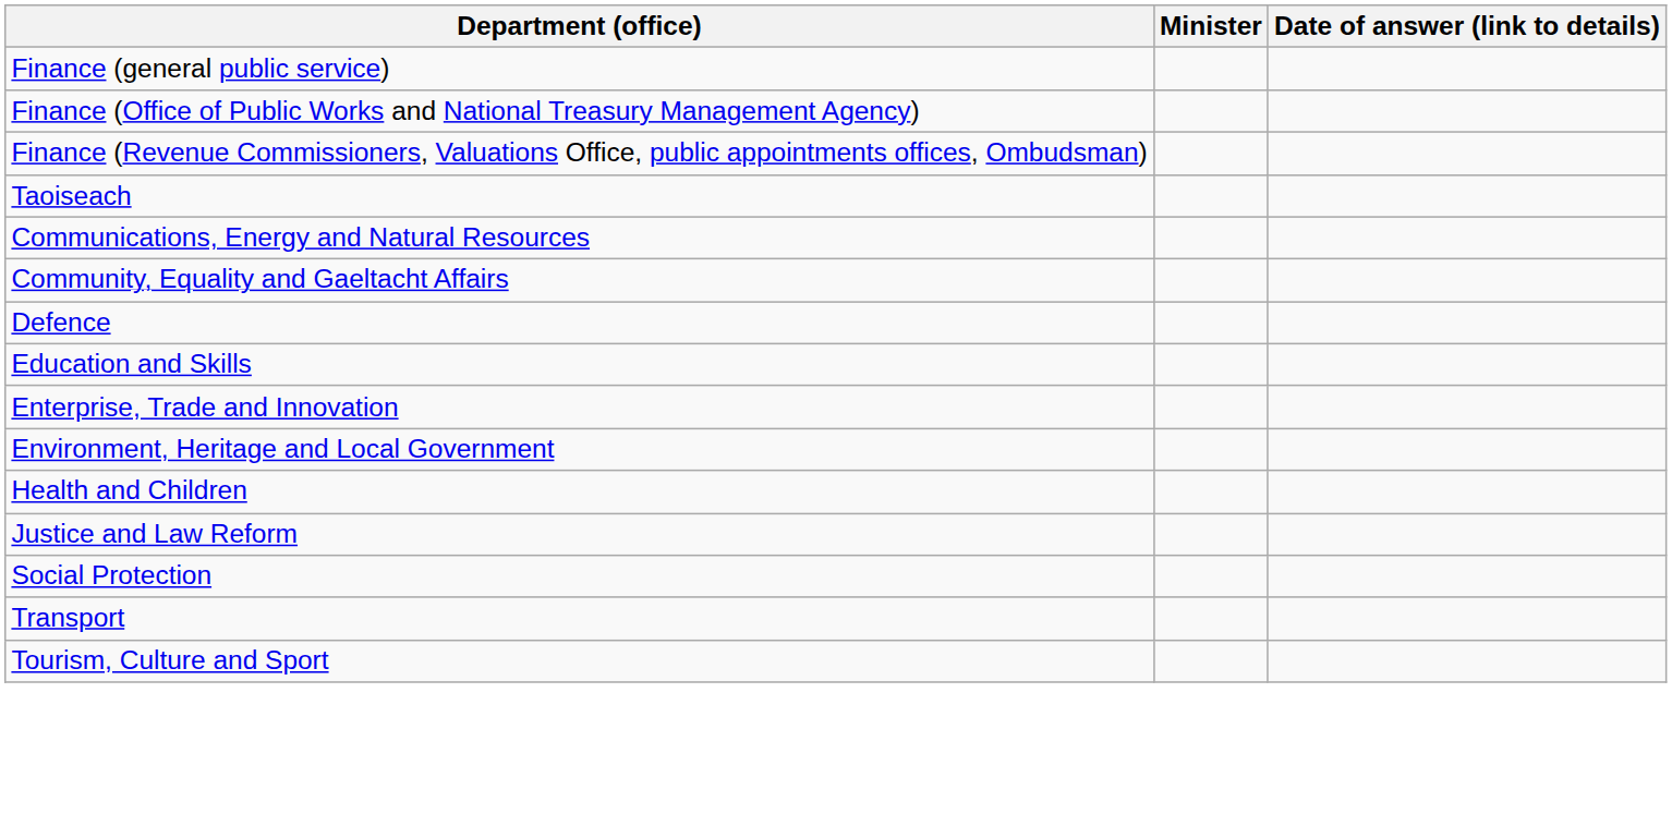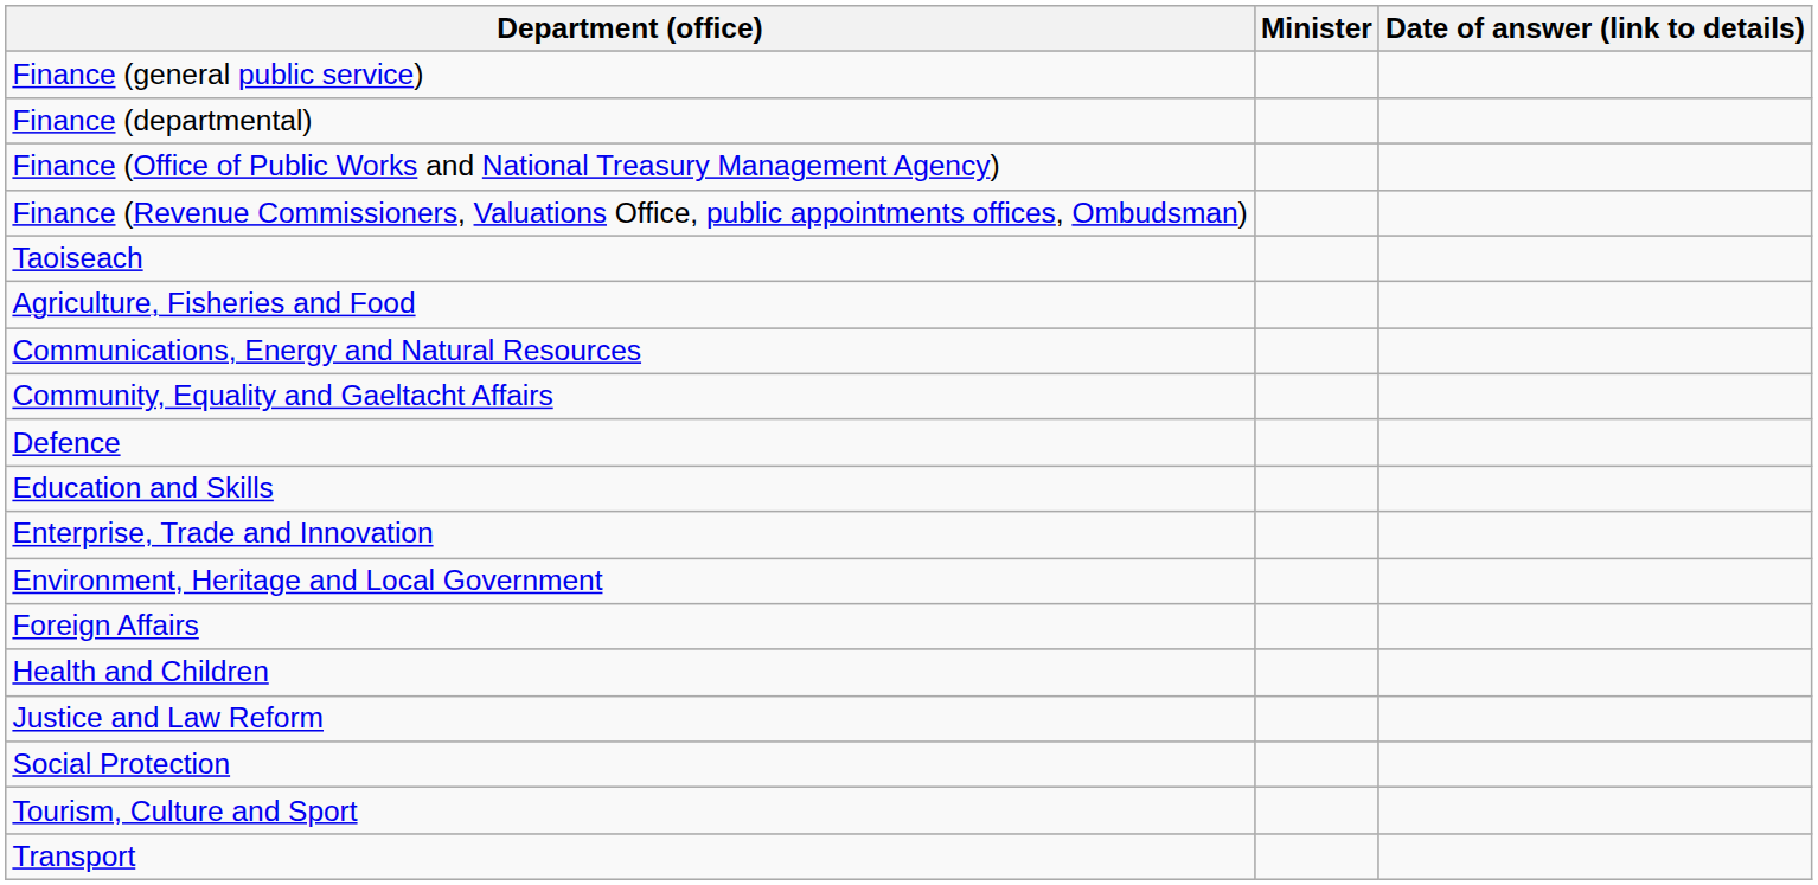 <table class="wikitable sortable">
 <tr>
 <th>Department (office)</th>
 <th>Minister</th>
 <th>Date of answer (link to details)</th>
 </tr>
 <tr>
 <td><a href='#'>Finance</a> (general <a href='#'>public service</a>)</td>
+<td></td>
+<td> </td>
+</tr>
+<tr>
+<td><a href='#'>Finance</a> (departmental)</td>
 <td></td>
 <td> </td>
 </tr>
 <tr>
 <td><a href='#'>Finance</a> (<a href='#'>Office of Public Works</a> and <a href='#'>National Treasury Management Agency</a>)</td>
 <td></td>
 <td> </td>
 </tr>
 <tr>
 <td><a href='#'>Finance</a> (<a href='#'>Revenue Commissioners</a>, <a href='#'>Valuations</a> Office, <a href='#'>public appointments offices</a>, <a href='#'>Ombudsman</a>)</td>
 <td></td>
 <td> </td>
 </tr>
 <tr>
 <td><a href='#'>Taoiseach</a></td>
+<td></td>
+<td> </td>
+</tr>
+<tr>
+<td><a href='#'>Agriculture, Fisheries and Food</a></td>
 <td></td>
 <td> </td>
 </tr>
 <tr>
 <td><a href='#'>Communications, Energy and Natural Resources</a></td>
 <td></td>
 <td> </td>
 </tr>
 <tr>
 <td><a href='#'>Community, Equality and Gaeltacht Affairs</a></td>
 <td></td>
 <td> </td>
 </tr>
 <tr>
 <td><a href='#'>Defence</a></td>
 <td></td>
 <td> </td>
 </tr>
 <tr>
 <td><a href='#'>Education and Skills</a></td>
 <td></td>
 <td> </td>
 </tr>
 <tr>
 <td><a href='#'>Enterprise, Trade and Innovation</a></td>
 <td></td>
 <td> </td>
 </tr>
 <tr>
 <td><a href='#'>Environment, Heritage and Local Government</a></td>
 <td></td>
 <td> </td>
 </tr>
 <tr>
+<td><a href='#'>Foreign Affairs</a></td>
+<td></td>
+<td> </td>
+</tr>
+<tr>
 <td><a href='#'>Health and Children</a></td>
 <td></td>
 <td> </td>
 </tr>
 <tr>
 <td><a href='#'>Justice and Law Reform</a></td>
 <td></td>
 <td> </td>
 </tr>
 <tr>
 <td><a href='#'>Social Protection</a></td>
 <td></td>
 <td> </td>
 </tr>
 <tr>
+<td><a href='#'>Tourism, Culture and Sport</a></td>
+<td></td>
+<td> </td>
+</tr>
+<tr>
 <td><a href='#'>Transport</a></td>
 <td></td>
 <td> </td>
 </tr>
-<tr>
-<td><a href='#'>Tourism, Culture and Sport</a></td>
-<td></td>
-<td> </td>
-</tr>
 </table>
